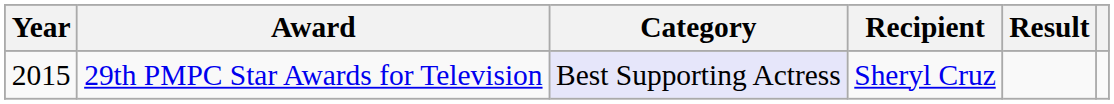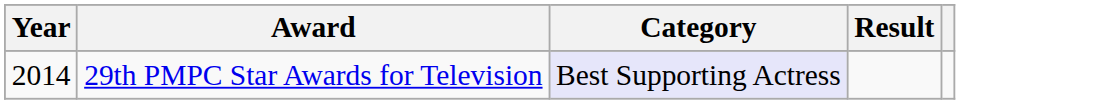 <table class="wikitable">
 <tr>
 <th>Year</th>
 <th>Award</th>
 <th>Category</th>
-<th>Recipient</th>
 <th>Result</th>
 <th></th>
 </tr>
 <tr>
-<td>2015</td>
+<td>2014</td>
 <td><a href='#'>29th PMPC Star Awards for Television</a></td>
 <td style="background: lavender;">Best Supporting Actress</td>
-<td><a href='#'>Sheryl Cruz</a></td>
 <td></td>
 <td></td>
 </tr>
 </table>
